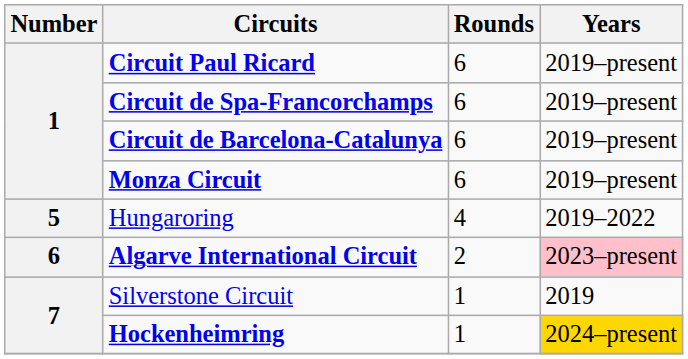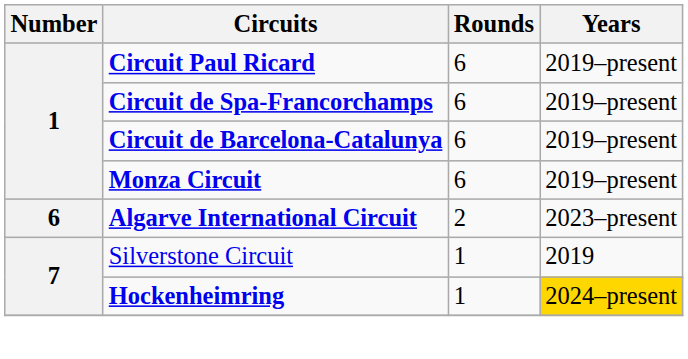 <table class="wikitable" style="text-align=center">
 <tr>
 <th>Number</th>
 <th>Circuits</th>
 <th>Rounds</th>
 <th>Years</th>
 </tr>
 <tr>
 <th rowspan=4>1</th>
 <td> <strong><a href='#'>Circuit Paul Ricard</a></strong></td>
 <td>6</td>
 <td>2019–present</td>
 </tr>
 <tr>
 <td> <strong><a href='#'>Circuit de Spa-Francorchamps</a></strong></td>
 <td>6</td>
 <td>2019–present</td>
 </tr>
 <tr>
 <td> <strong><a href='#'>Circuit de Barcelona-Catalunya</a></strong></td>
 <td>6</td>
 <td>2019–present</td>
 </tr>
 <tr>
 <td> <strong><a href='#'>Monza Circuit</a></strong></td>
 <td>6</td>
 <td>2019–present</td>
 </tr>
 <tr>
-<th>5</th>
-<td> <a href='#'>Hungaroring</a></td>
-<td>4</td>
-<td>2019–2022</td>
-</tr>
-<tr>
 <th>6</th>
 <td> <strong><a href='#'>Algarve International Circuit</a></strong></td>
 <td>2</td>
-<td style="background: pink;">2023–present</td>
+<td>2023–present</td>
 </tr>
 <tr>
 <th rowspan=2>7</th>
 <td> <a href='#'>Silverstone Circuit</a></td>
 <td>1</td>
 <td>2019</td>
 </tr>
 <tr>
 <td> <strong><a href='#'>Hockenheimring</a></strong></td>
 <td>1</td>
 <td style="background: gold;">2024–present</td>
 </tr>
 <tr>
 </tr>
 </table>
